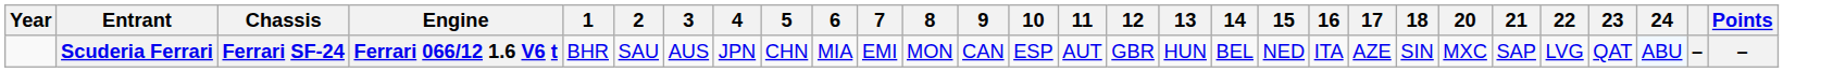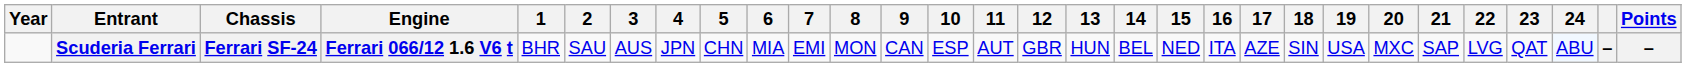 <table class="wikitable" style="text-align:center; font-size:85%">
 <tr>
 <th>Year</th>
 <th>Entrant</th>
 <th>Chassis</th>
 <th>Engine</th>
 <th>1</th>
 <th>2</th>
 <th>3</th>
 <th>4</th>
 <th>5</th>
 <th>6</th>
 <th>7</th>
 <th>8</th>
 <th>9</th>
 <th>10</th>
 <th>11</th>
 <th>12</th>
 <th>13</th>
 <th>14</th>
 <th>15</th>
 <th>16</th>
 <th>17</th>
 <th>18</th>
+<th>19</th>
 <th>20</th>
 <th>21</th>
 <th>22</th>
 <th>23</th>
 <th>24</th>
 <th></th>
 <th><a href='#'>Points</a></th>
 </tr>
 <tr>
 <td></td>
 <th nowrap><a href='#'>Scuderia Ferrari</a></th>
 <th nowrap><a href='#'>Ferrari</a> <a href='#'>SF-24</a></th>
 <th nowrap><a href='#'>Ferrari</a> <a href='#'>066/12</a> 1.6 <a href='#'>V6</a> <a href='#'>t</a></th>
 <td><a href='#'>BHR</a></td>
 <td><a href='#'>SAU</a></td>
 <td><a href='#'>AUS</a></td>
 <td><a href='#'>JPN</a></td>
 <td><a href='#'>CHN</a></td>
 <td><a href='#'>MIA</a></td>
 <td><a href='#'>EMI</a></td>
 <td><a href='#'>MON</a></td>
 <td><a href='#'>CAN</a></td>
 <td><a href='#'>ESP</a></td>
 <td><a href='#'>AUT</a></td>
 <td><a href='#'>GBR</a></td>
 <td><a href='#'>HUN</a></td>
 <td><a href='#'>BEL</a></td>
 <td><a href='#'>NED</a></td>
 <td><a href='#'>ITA</a></td>
 <td><a href='#'>AZE</a></td>
 <td><a href='#'>SIN</a></td>
+<td><a href='#'>USA</a></td>
 <td><a href='#'>MXC</a></td>
 <td><a href='#'>SAP</a></td>
 <td><a href='#'>LVG</a></td>
 <td><a href='#'>QAT</a></td>
 <td style="background:#F1F8FF;"><a href='#'>ABU</a><br></td>
 <th>–</th>
 <th>–</th>
 </tr>
 </table>
